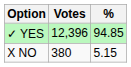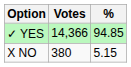 <table class="wikitable">
 <tr>
 <th>Option</th>
 <th>Votes</th>
 <th>%</th>
 </tr>
 <tr>
 <td style=background:#bbf8be>✓ YES</td>
-<td style=background:#bbf8be>12,396</td>
+<td style=background:#bbf8be>14,366</td>
 <td style=background:#bbf8be>94.85</td>
 </tr>
 <tr>
 <td>X NO</td>
 <td>380</td>
 <td>5.15</td>
 </tr>
 </table>
